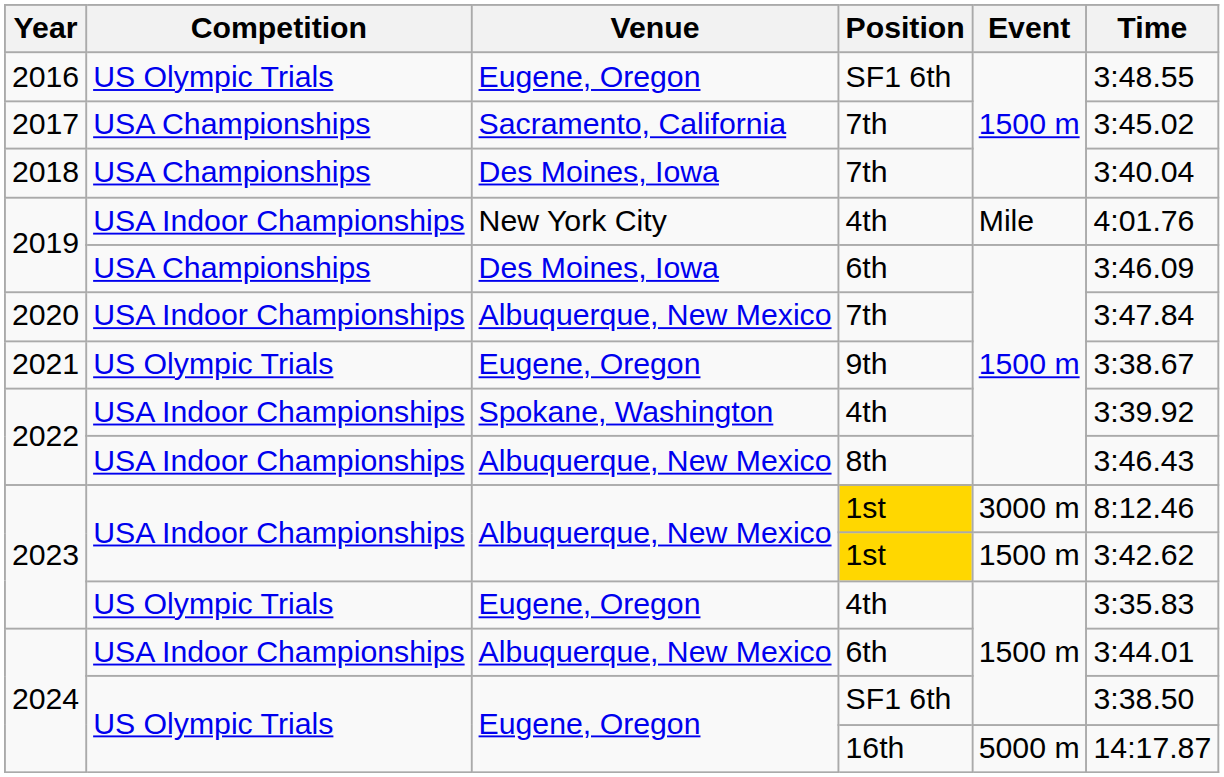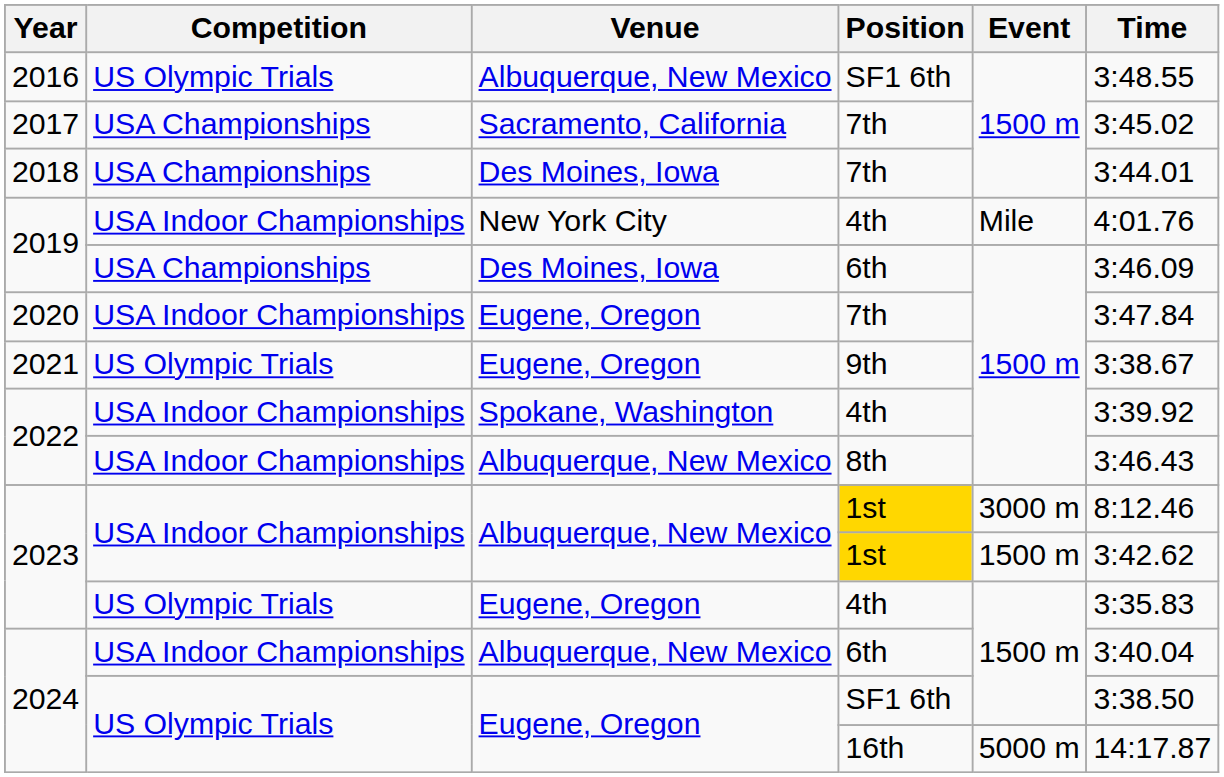 <table class="wikitable">
 <tr>
 <th>Year</th>
 <th>Competition</th>
 <th>Venue</th>
 <th>Position</th>
 <th>Event</th>
 <th>Time</th>
 </tr>
 <tr>
 <td>2016</td>
 <td><a href='#'>US Olympic Trials</a></td>
-<td><a href='#'>Eugene, Oregon</a></td>
+<td><a href='#'>Albuquerque, New Mexico</a></td>
 <td>SF1 6th</td>
 <td rowspan="3"><a href='#'>1500 m</a></td>
 <td>3:48.55</td>
 </tr>
 <tr>
 <td>2017</td>
 <td><a href='#'>USA Championships</a></td>
 <td><a href='#'>Sacramento, California</a></td>
 <td>7th</td>
 <td>3:45.02</td>
 </tr>
 <tr>
 <td>2018</td>
 <td><a href='#'>USA Championships</a></td>
 <td><a href='#'>Des Moines, Iowa</a></td>
 <td>7th</td>
-<td>3:40.04</td>
+<td>3:44.01</td>
 </tr>
 <tr>
 <td rowspan="2">2019</td>
 <td><a href='#'>USA Indoor Championships</a></td>
 <td>New York City</td>
 <td>4th</td>
 <td>Mile</td>
 <td>4:01.76</td>
 </tr>
 <tr>
 <td><a href='#'>USA Championships</a></td>
 <td><a href='#'>Des Moines, Iowa</a></td>
 <td>6th</td>
 <td rowspan="5"><a href='#'>1500 m</a></td>
 <td>3:46.09</td>
 </tr>
 <tr>
 <td>2020</td>
 <td><a href='#'>USA Indoor Championships</a></td>
-<td><a href='#'>Albuquerque, New Mexico</a></td>
+<td><a href='#'>Eugene, Oregon</a></td>
 <td>7th</td>
 <td>3:47.84</td>
 </tr>
 <tr>
 <td>2021</td>
 <td><a href='#'>US Olympic Trials</a></td>
 <td><a href='#'>Eugene, Oregon</a></td>
 <td>9th</td>
 <td>3:38.67</td>
 </tr>
 <tr>
 <td rowspan="2">2022</td>
 <td><a href='#'>USA Indoor Championships</a></td>
 <td><a href='#'>Spokane, Washington</a></td>
 <td>4th</td>
 <td>3:39.92</td>
 </tr>
 <tr>
 <td><a href='#'>USA Indoor Championships</a></td>
 <td><a href='#'>Albuquerque, New Mexico</a></td>
 <td>8th</td>
 <td>3:46.43</td>
 </tr>
 <tr>
 <td rowspan="3">2023</td>
 <td rowspan=2><a href='#'>USA Indoor Championships</a></td>
 <td rowspan=2><a href='#'>Albuquerque, New Mexico</a></td>
 <td bgcolor=gold>1st</td>
 <td>3000 m</td>
 <td>8:12.46</td>
 </tr>
 <tr>
 <td bgcolor=gold>1st</td>
 <td>1500 m</td>
 <td>3:42.62</td>
 </tr>
 <tr>
 <td><a href='#'>US Olympic Trials</a></td>
 <td><a href='#'>Eugene, Oregon</a></td>
 <td>4th</td>
 <td rowspan=3>1500 m</td>
 <td>3:35.83</td>
 </tr>
 <tr>
 <td rowspan=3>2024</td>
 <td><a href='#'>USA Indoor Championships</a></td>
 <td><a href='#'>Albuquerque, New Mexico</a></td>
 <td>6th</td>
-<td>3:44.01</td>
+<td>3:40.04</td>
 </tr>
 <tr>
 <td rowspan=2><a href='#'>US Olympic Trials</a></td>
 <td rowspan=2><a href='#'>Eugene, Oregon</a></td>
 <td>SF1 6th</td>
 <td>3:38.50</td>
 </tr>
 <tr>
 <td>16th</td>
 <td>5000 m</td>
 <td>14:17.87</td>
 </tr>
 </table>
